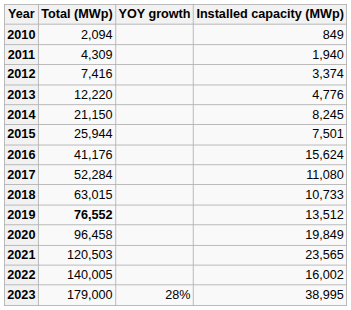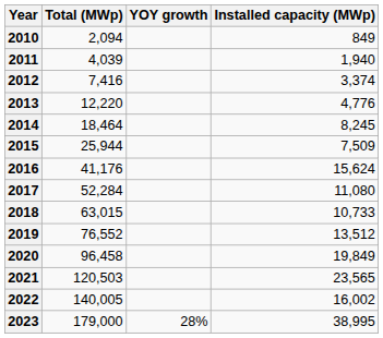 <table class="wikitable sortable" style="text-align:right;">
 <tr>
 <th>Year</th>
 <th>Total (MWp)</th>
 <th>YOY growth</th>
 <th>Installed capacity (MWp)</th>
 </tr>
 <tr>
 <th>2010</th>
 <td>2,094</td>
 <td></td>
 <td>849</td>
 </tr>
 <tr>
 <th>2011</th>
-<td>4,309</td>
+<td>4,039</td>
 <td></td>
 <td>1,940</td>
 </tr>
 <tr>
 <th>2012</th>
 <td>7,416</td>
 <td></td>
 <td>3,374</td>
 </tr>
 <tr>
 <th>2013</th>
 <td>12,220</td>
 <td></td>
 <td>4,776</td>
 </tr>
 <tr>
 <th>2014</th>
-<td>21,150</td>
+<td>18,464</td>
 <td></td>
 <td>8,245</td>
 </tr>
 <tr>
 <th>2015</th>
 <td>25,944</td>
 <td></td>
-<td>7,501</td>
+<td>7,509</td>
 </tr>
 <tr>
 <th>2016</th>
 <td>41,176</td>
 <td></td>
 <td>15,624</td>
 </tr>
 <tr>
 <th>2017</th>
 <td>52,284</td>
 <td></td>
 <td>11,080</td>
 </tr>
 <tr>
 <th>2018</th>
 <td>63,015</td>
 <td></td>
 <td>10,733</td>
 </tr>
 <tr>
 <th>2019</th>
-<td><strong>76,552</strong></td>
+<td>76,552</td>
 <td></td>
 <td>13,512</td>
 </tr>
 <tr>
 <th>2020</th>
 <td>96,458</td>
 <td></td>
 <td>19,849</td>
 </tr>
 <tr>
 <th>2021</th>
 <td>120,503</td>
 <td></td>
 <td>23,565</td>
 </tr>
 <tr>
 <th>2022</th>
 <td>140,005</td>
 <td></td>
 <td>16,002</td>
 </tr>
 <tr>
 <th>2023</th>
 <td>179,000</td>
 <td>28%</td>
 <td>38,995</td>
 </tr>
 </table>
